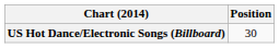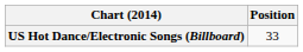 <table class="wikitable plainrowheaders">
 <tr>
 <th>Chart (2014)</th>
 <th>Position</th>
 </tr>
 <tr>
 <th scope="row">US Hot Dance/Electronic Songs (<em>Billboard</em>)</th>
-<td align=center>30</td>
+<td align=center>33</td>
 </tr>
 </table>
